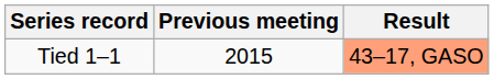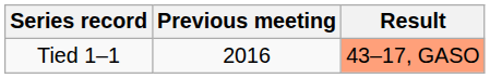 <table class="wikitable">
 <tr align="center">
 <th>Series record</th>
 <th>Previous meeting</th>
 <th>Result</th>
 </tr>
 <tr align="center">
 <td>Tied 1–1</td>
-<td>2015</td>
+<td>2016</td>
 <td style="background: lightsalmon;">43–17, GASO</td>
 </tr>
 </table>
